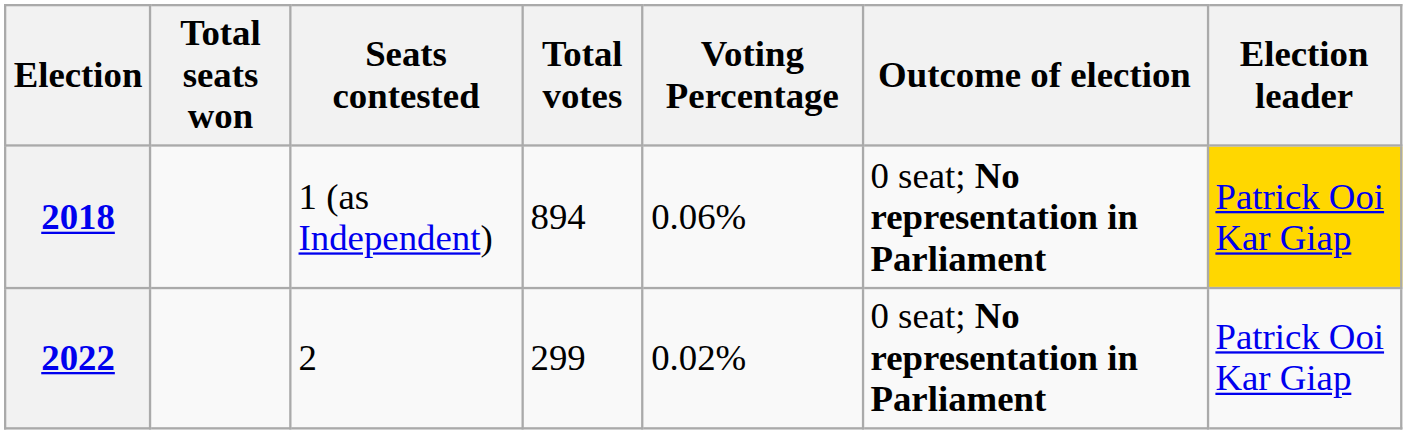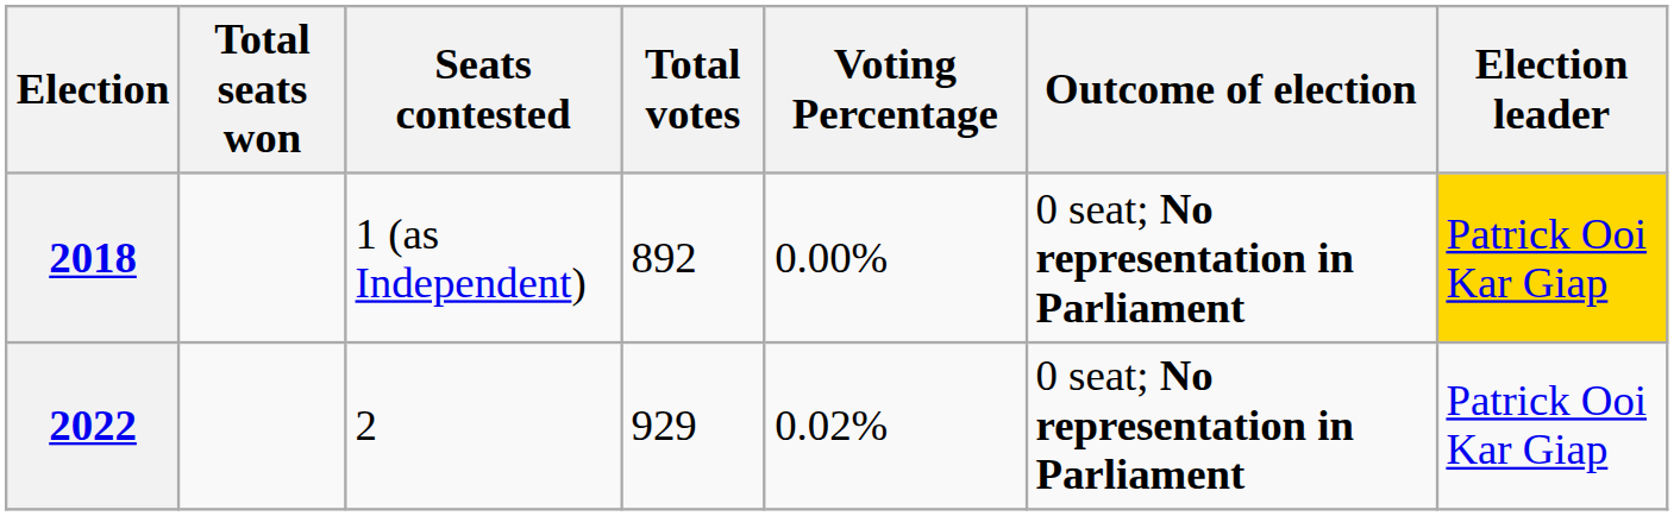 <table class="wikitable">
 <tr>
 <th>Election</th>
 <th>Total seats won</th>
 <th>Seats contested</th>
 <th>Total votes</th>
 <th>Voting Percentage</th>
 <th>Outcome of election</th>
 <th>Election leader</th>
 </tr>
 <tr>
 <th><a href='#'>2018</a></th>
 <td></td>
 <td>1 (as <a href='#'>Independent</a>)</td>
-<td>894</td>
-<td>0.06%</td>
+<td>892</td>
+<td>0.00%</td>
 <td>0 seat; <strong>No representation in Parliament</strong></td>
 <td style="background: gold;"><a href='#'>Patrick Ooi Kar Giap</a></td>
 </tr>
 <tr>
 <th><a href='#'>2022</a></th>
 <td></td>
 <td>2</td>
-<td>299</td>
+<td>929</td>
 <td>0.02%</td>
 <td>0 seat; <strong>No representation in Parliament</strong></td>
 <td><a href='#'>Patrick Ooi Kar Giap</a></td>
 </tr>
 </table>
